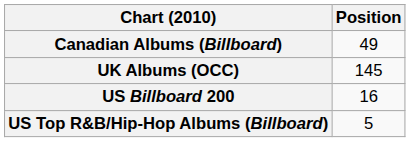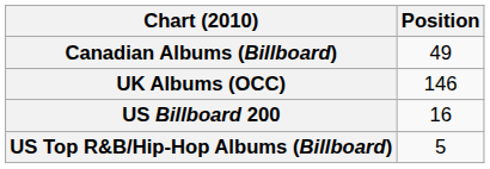 <table class="wikitable sortable plainrowheaders" style="text-align:center">
 <tr>
 <th scope="col">Chart (2010)</th>
 <th scope="col">Position</th>
 </tr>
 <tr>
 <th scope="row">Canadian Albums (<em>Billboard</em>)</th>
 <td>49</td>
 </tr>
 <tr>
 <th scope="row">UK Albums (OCC)</th>
-<td>145</td>
+<td>146</td>
 </tr>
 <tr>
 <th scope="row">US <em>Billboard</em> 200</th>
 <td>16</td>
 </tr>
 <tr>
 <th scope="row">US Top R&B/Hip-Hop Albums (<em>Billboard</em>)</th>
 <td>5</td>
 </tr>
 </table>
